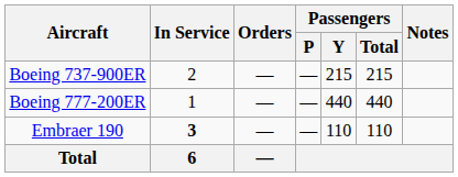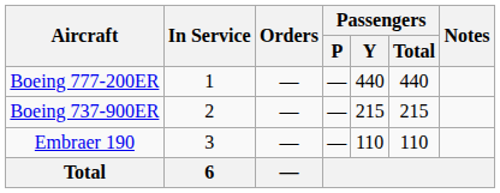 <table class="wikitable" style="border-collapse:collapse;text-align:center;margin:1em auto;">
 <tr>
 <th rowspan="2">Aircraft</th>
 <th rowspan="2">In Service</th>
 <th rowspan="2">Orders</th>
 <th colspan="3">Passengers</th>
 <th rowspan="2">Notes</th>
 </tr>
 <tr>
 <th><abbr>P</abbr></th>
 <th><abbr>Y</abbr></th>
 <th>Total</th>
 </tr>
 <tr>
+<td><a href='#'>Boeing 777-200ER</a></td>
+<td>1</td>
+<td>—</td>
+<td>—</td>
+<td>440</td>
+<td>440</td>
+<td></td>
+</tr>
+<tr>
 <td><a href='#'>Boeing 737-900ER</a></td>
 <td>2</td>
 <td>—</td>
 <td>—</td>
 <td>215</td>
 <td>215</td>
 <td></td>
 </tr>
 <tr>
-<td><a href='#'>Boeing 777-200ER</a></td>
-<td>1</td>
-<td>—</td>
-<td>—</td>
-<td>440</td>
-<td>440</td>
-<td></td>
-</tr>
-<tr>
 <td><a href='#'>Embraer 190</a></td>
-<td><strong>3</strong></td>
+<td>3</td>
 <td>—</td>
 <td>—</td>
 <td>110</td>
 <td>110</td>
 <td></td>
 </tr>
 <tr>
 <th>Total</th>
 <th>6</th>
 <th>—</th>
 <th colspan="4"></th>
 </tr>
 </table>
